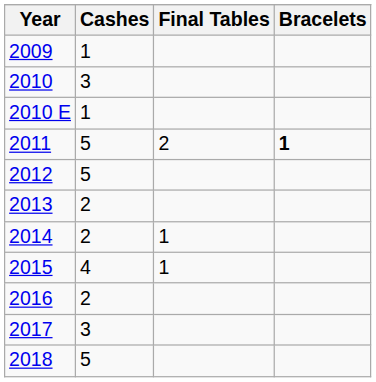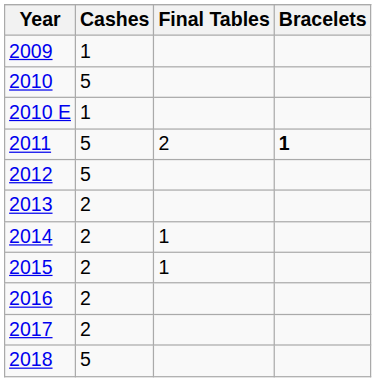 <table class="wikitable">
 <tr>
 </tr>
 <tr>
 <th>Year</th>
 <th>Cashes</th>
 <th>Final Tables</th>
 <th>Bracelets</th>
 </tr>
 <tr>
 <td><a href='#'>2009</a></td>
 <td>1</td>
 <td></td>
 <td></td>
 </tr>
 <tr>
 <td><a href='#'>2010</a></td>
-<td>3</td>
+<td>5</td>
 <td></td>
 <td></td>
 </tr>
 <tr>
 <td><a href='#'>2010 E</a></td>
 <td>1</td>
 <td></td>
 <td></td>
 </tr>
 <tr>
 <td><a href='#'>2011</a></td>
 <td>5</td>
 <td>2</td>
 <td><strong>1</strong></td>
 </tr>
 <tr>
 <td><a href='#'>2012</a></td>
 <td>5</td>
 <td></td>
 <td></td>
 </tr>
 <tr>
 <td><a href='#'>2013</a></td>
 <td>2</td>
 <td></td>
 <td></td>
 </tr>
 <tr>
 <td><a href='#'>2014</a></td>
 <td>2</td>
 <td>1</td>
 <td></td>
 </tr>
 <tr>
 <td><a href='#'>2015</a></td>
-<td>4</td>
+<td>2</td>
 <td>1</td>
 <td></td>
 </tr>
 <tr>
 <td><a href='#'>2016</a></td>
 <td>2</td>
 <td></td>
 <td></td>
 </tr>
 <tr>
 <td><a href='#'>2017</a></td>
-<td>3</td>
+<td>2</td>
 <td></td>
 <td></td>
 </tr>
 <tr>
 <td><a href='#'>2018</a></td>
 <td>5</td>
 <td></td>
 <td></td>
 </tr>
 </table>
